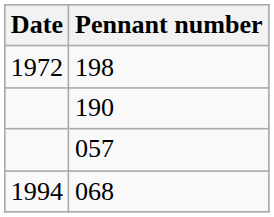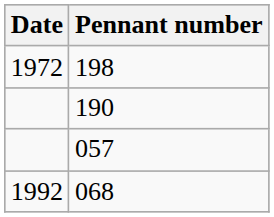 <table class="wikitable">
 <tr>
 <th>Date</th>
 <th>Pennant number</th>
 </tr>
 <tr>
 <td>1972</td>
 <td>198</td>
 </tr>
 <tr>
 <td></td>
 <td>190</td>
 </tr>
 <tr>
 <td></td>
 <td>057</td>
 </tr>
 <tr>
-<td>1994</td>
+<td>1992</td>
 <td>068</td>
 </tr>
 </table>
